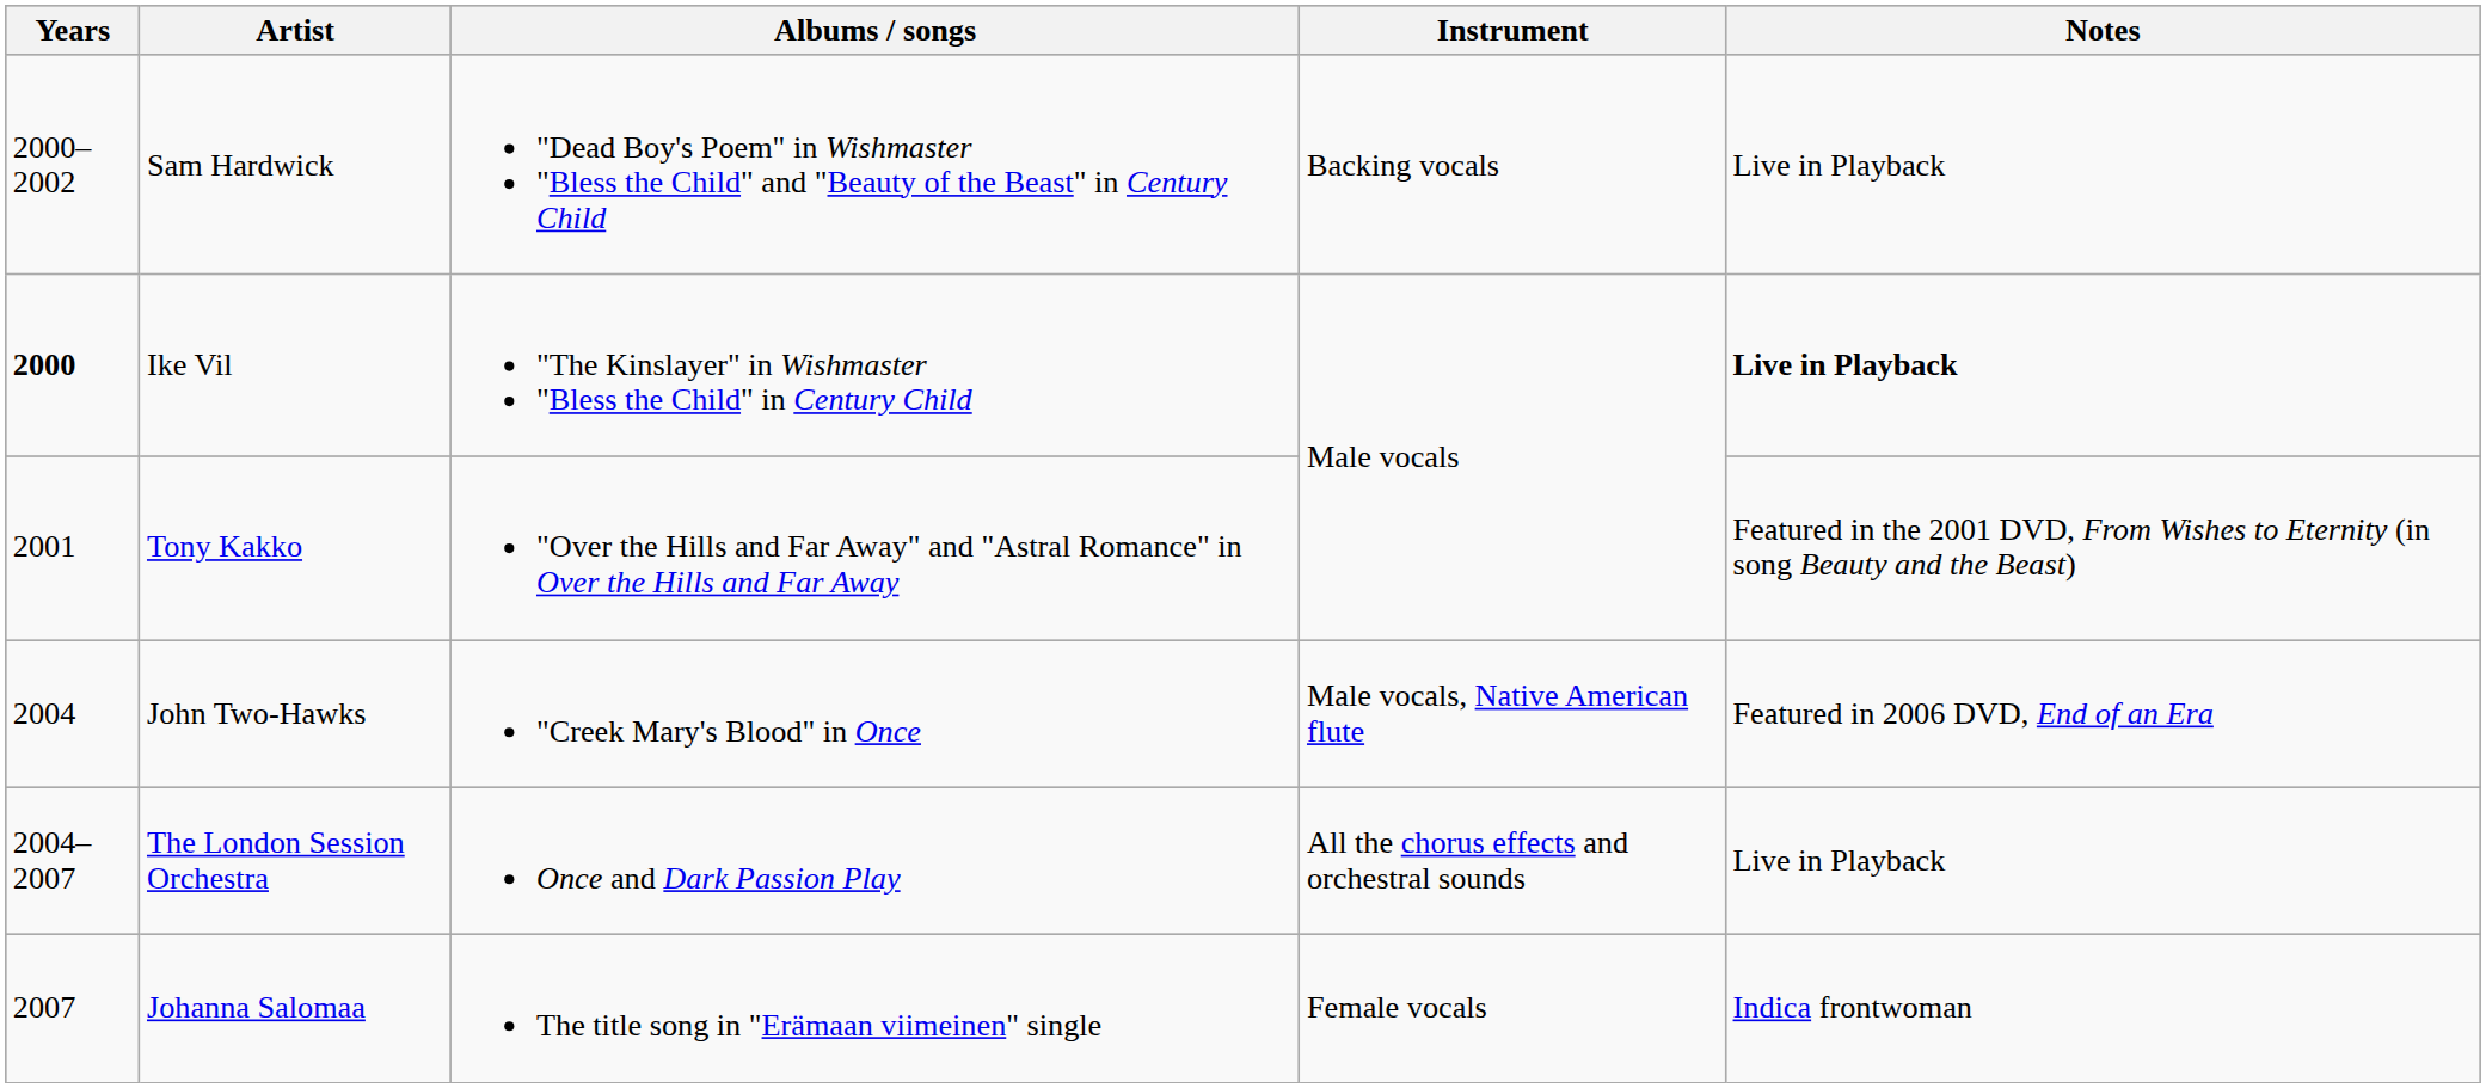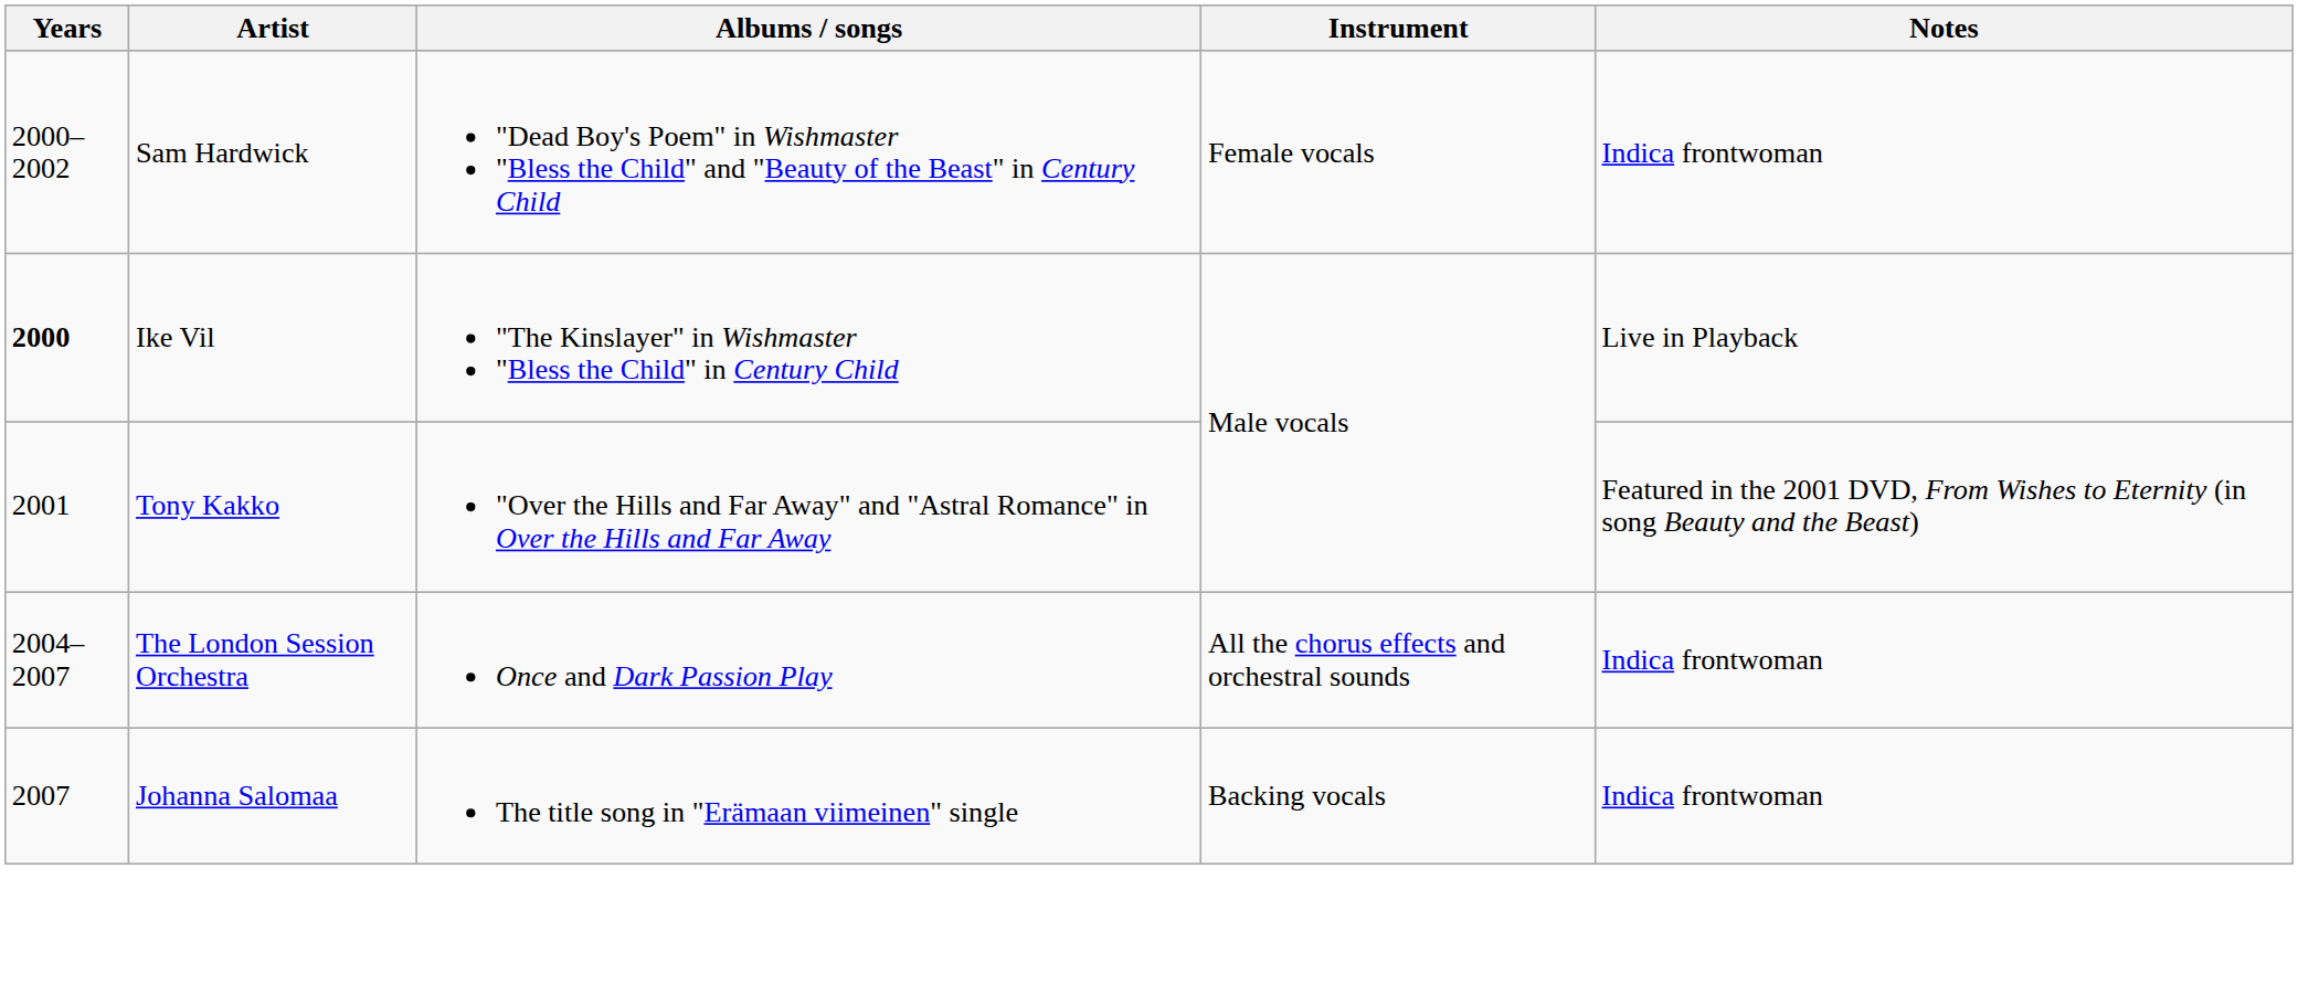 <table class="wikitable" style="margin:1em auto;">
 <tr>
 <th>Years</th>
 <th>Artist</th>
 <th>Albums / songs</th>
 <th>Instrument</th>
 <th>Notes</th>
 </tr>
 <tr>
 <td>2000–2002</td>
 <td>Sam Hardwick</td>
 <td><br><ul><li>"Dead Boy's Poem" in <em>Wishmaster</em></li><li>"<a href='#'>Bless the Child</a>" and "<a href='#'>Beauty of the Beast</a>" in <em><a href='#'>Century Child</a></em></li></ul></td>
-<td>Backing vocals</td>
-<td>Live in Playback</td>
+<td>Female vocals</td>
+<td><a href='#'>Indica</a> frontwoman</td>
 </tr>
 <tr>
 <td><strong>2000</strong></td>
 <td>Ike Vil</td>
 <td><br><ul><li>"The Kinslayer" in <em>Wishmaster</em></li><li>"<a href='#'>Bless the Child</a>" in <em><a href='#'>Century Child</a></em></li></ul></td>
 <td rowspan="2">Male vocals</td>
-<td><strong>Live in Playback</strong></td>
+<td>Live in Playback</td>
 </tr>
 <tr>
 <td>2001</td>
 <td><a href='#'>Tony Kakko</a></td>
 <td><br><ul><li>"Over the Hills and Far Away" and "Astral Romance" in <em><a href='#'>Over the Hills and Far Away</a></em></li></ul></td>
 <td>Featured in the 2001 DVD, <em>From Wishes to Eternity</em> (in song <em>Beauty and the Beast</em>)</td>
 </tr>
 <tr>
-<td>2004</td>
-<td>John Two-Hawks</td>
-<td><br><ul><li>"Creek Mary's Blood" in <em><a href='#'>Once</a></em></li></ul></td>
-<td>Male vocals, <a href='#'>Native American flute</a></td>
-<td>Featured in 2006 DVD, <em><a href='#'>End of an Era</a></em></td>
-</tr>
-<tr>
 <td>2004–2007</td>
 <td><a href='#'>The London Session Orchestra</a></td>
 <td><br><ul><li><em>Once</em> and <em><a href='#'>Dark Passion Play</a></em></li></ul></td>
 <td>All the <a href='#'>chorus effects</a> and orchestral sounds</td>
-<td>Live in Playback</td>
+<td><a href='#'>Indica</a> frontwoman</td>
 </tr>
 <tr>
 <td>2007</td>
 <td><a href='#'>Johanna Salomaa</a></td>
 <td><br><ul><li>The title song in "<a href='#'>Erämaan viimeinen</a>" single</li></ul></td>
-<td>Female vocals</td>
+<td>Backing vocals</td>
 <td><a href='#'>Indica</a> frontwoman</td>
 </tr>
 </table>
